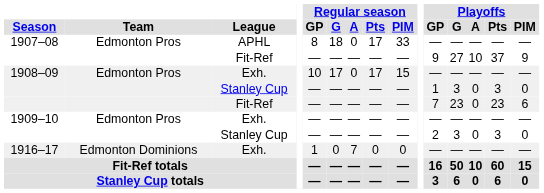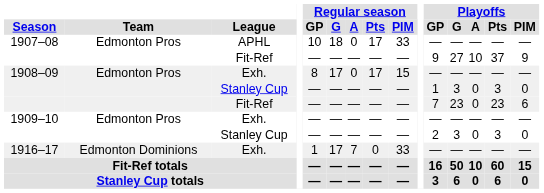 <table BORDER="0" CELLPADDING="1" CELLSPACING="0" width="55%" style="text-align:center">
 <tr bgcolor="#e0e0e0">
 <th colspan="3" bgcolor="#ffffff"> </th>
 <th rowspan="99" bgcolor="#ffffff"> </th>
 <th colspan="5"><a href='#'>Regular season</a></th>
 <th rowspan="99" bgcolor="#ffffff"> </th>
 <th colspan="5"><a href='#'>Playoffs</a></th>
 </tr>
 <tr bgcolor="#e0e0e0">
 <th><a href='#'>Season</a></th>
 <th>Team</th>
 <th>League</th>
 <th>GP</th>
 <th><a href='#'>G</a></th>
 <th><a href='#'>A</a></th>
 <th><a href='#'>Pts</a></th>
 <th><a href='#'>PIM</a></th>
 <th>GP</th>
 <th>G</th>
 <th>A</th>
 <th>Pts</th>
 <th>PIM</th>
 </tr>
 <tr>
 <td>1907–08</td>
 <td>Edmonton Pros</td>
 <td>APHL</td>
-<td>8</td>
+<td>10</td>
 <td>18</td>
 <td>0</td>
 <td>17</td>
 <td>33</td>
 <td>—</td>
 <td>—</td>
 <td>—</td>
 <td>—</td>
 <td>—</td>
 </tr>
 <tr>
 <td></td>
 <td></td>
 <td>Fit-Ref</td>
 <td>—</td>
 <td>—</td>
 <td>—</td>
 <td>—</td>
 <td>—</td>
 <td>9</td>
 <td>27</td>
 <td>10</td>
 <td>37</td>
 <td>9</td>
 </tr>
 <tr bgcolor="#f0f0f0">
 <td>1908–09</td>
 <td>Edmonton Pros</td>
 <td>Exh.</td>
-<td>10</td>
+<td>8</td>
 <td>17</td>
 <td>0</td>
 <td>17</td>
 <td>15</td>
 <td>—</td>
 <td>—</td>
 <td>—</td>
 <td>—</td>
 <td>—</td>
 </tr>
 <tr bgcolor="#f0f0f0">
 <td></td>
 <td></td>
 <td><a href='#'>Stanley Cup</a></td>
 <td>—</td>
 <td>—</td>
 <td>—</td>
 <td>—</td>
 <td>—</td>
 <td>1</td>
 <td>3</td>
 <td>0</td>
 <td>3</td>
 <td>0</td>
 </tr>
 <tr bgcolor="#f0f0f0">
 <td></td>
 <td></td>
 <td>Fit-Ref</td>
 <td>—</td>
 <td>—</td>
 <td>—</td>
 <td>—</td>
 <td>—</td>
 <td>7</td>
 <td>23</td>
 <td>0</td>
 <td>23</td>
 <td>6</td>
 </tr>
 <tr>
 <td>1909–10</td>
 <td>Edmonton Pros</td>
 <td>Exh.</td>
 <td>—</td>
 <td>—</td>
 <td>—</td>
 <td>—</td>
 <td>—</td>
 <td>—</td>
 <td>—</td>
 <td>—</td>
 <td>—</td>
 <td>—</td>
 </tr>
 <tr>
 <td></td>
 <td></td>
 <td>Stanley Cup</td>
 <td>—</td>
 <td>—</td>
 <td>—</td>
 <td>—</td>
 <td>—</td>
 <td>2</td>
 <td>3</td>
 <td>0</td>
 <td>3</td>
 <td>0</td>
 </tr>
 <tr bgcolor="#f0f0f0">
 <td>1916–17</td>
 <td>Edmonton Dominions</td>
 <td>Exh.</td>
 <td>1</td>
-<td>0</td>
+<td>17</td>
 <td>7</td>
 <td>0</td>
-<td>0</td>
+<td>33</td>
 <td>—</td>
 <td>—</td>
 <td>—</td>
 <td>—</td>
 <td>—</td>
 </tr>
 <tr bgcolor="#e0e0e0">
 <th colspan="3">Fit-Ref totals</th>
 <th>—</th>
 <th>—</th>
 <th>—</th>
 <th>—</th>
 <th>—</th>
 <th>16</th>
 <th>50</th>
 <th>10</th>
 <th>60</th>
 <th>15</th>
 </tr>
 <tr bgcolor="#e0e0e0">
 <th colspan="3"><a href='#'>Stanley Cup</a> totals</th>
 <th>—</th>
 <th>—</th>
 <th>—</th>
 <th>—</th>
 <th>—</th>
 <th>3</th>
 <th>6</th>
 <th>0</th>
 <th>6</th>
 <th>0</th>
 </tr>
 </table>
